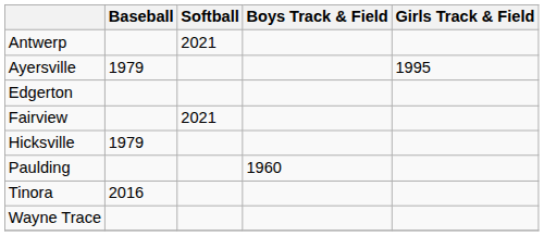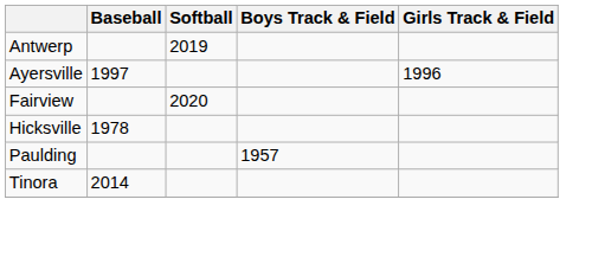 <table class="wikitable">
 <tr>
 <th></th>
 <th>Baseball</th>
 <th>Softball</th>
 <th>Boys Track & Field</th>
 <th>Girls Track & Field</th>
 </tr>
 <tr>
 <td>Antwerp</td>
 <td></td>
-<td>2021</td>
+<td>2019</td>
 <td></td>
 <td></td>
 </tr>
 <tr>
 <td>Ayersville</td>
-<td>1979</td>
+<td>1997</td>
 <td></td>
 <td></td>
-<td>1995</td>
-</tr>
-<tr>
-<td>Edgerton</td>
-<td></td>
-<td></td>
-<td></td>
-<td></td>
+<td>1996</td>
 </tr>
 <tr>
 <td>Fairview</td>
 <td></td>
-<td>2021</td>
+<td>2020</td>
 <td></td>
 <td></td>
 </tr>
 <tr>
 <td>Hicksville</td>
-<td>1979</td>
+<td>1978</td>
 <td></td>
 <td></td>
 <td></td>
 </tr>
 <tr>
 <td>Paulding</td>
 <td></td>
 <td></td>
-<td>1960</td>
+<td>1957</td>
 <td></td>
 </tr>
 <tr>
 <td>Tinora</td>
-<td>2016</td>
-<td></td>
-<td></td>
-<td></td>
-</tr>
-<tr>
-<td>Wayne Trace</td>
-<td></td>
+<td>2014</td>
 <td></td>
 <td></td>
 <td></td>
 </tr>
 <tr>
 </tr>
 </table>
